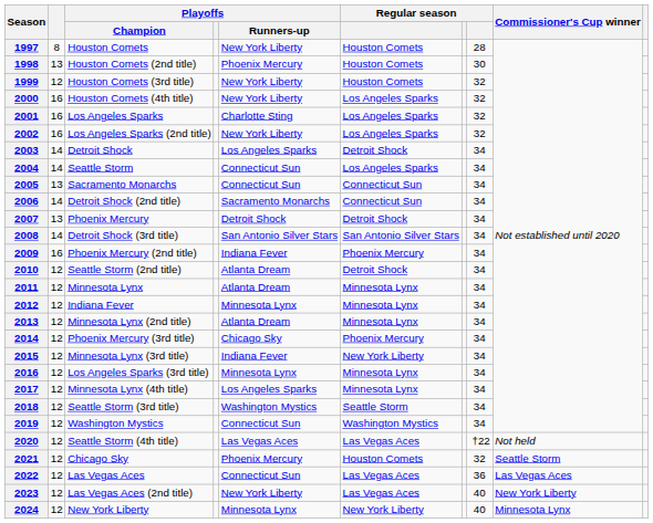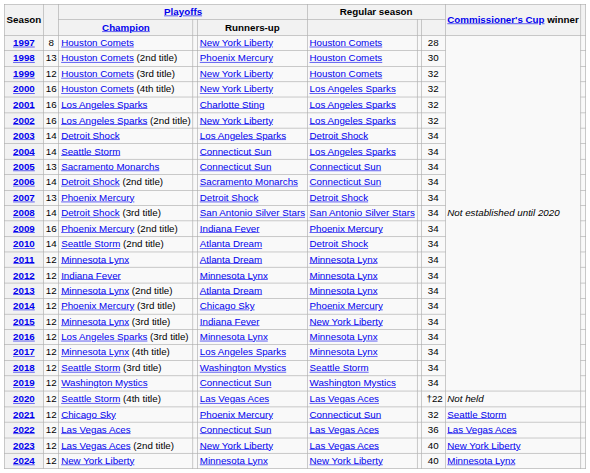 <table class="wikitable sortable plainrowheaders">
 <tr>
 <th scope="col" rowspan="2">Season</th>
 <th scope="col" rowspan="2"></th>
 <th scope="colgroup" colspan="3"><a href='#'>Playoffs</a></th>
 <th scope="colgroup" colspan="3">Regular season</th>
 <th scope="col" rowspan="2"><a href='#'>Commissioner's Cup</a> winner</th>
 <th scope="col" rowspan="2" class="unsortable"></th>
 </tr>
 <tr>
 <th scope="col"><a href='#'>Champion</a></th>
 <th scope="col"></th>
 <th scope="col">Runners-up</th>
 <th scope="col"></th>
 <th scope="col"></th>
 <th scope="col"></th>
 </tr>
 <tr>
 <th scope="row" style="text-align:center"><strong><a href='#'>1997</a></strong></th>
 <td align="center">8</td>
 <td><a href='#'>Houston Comets</a></td>
 <td align="center"></td>
 <td><a href='#'>New York Liberty</a></td>
 <td><a href='#'>Houston Comets</a></td>
 <td align="center"></td>
 <td align="center">28</td>
 <td rowspan="23"><em>Not established until 2020</em></td>
 <td align="center"></td>
 </tr>
 <tr>
 <th scope="row" style="text-align:center"><strong><a href='#'>1998</a></strong></th>
 <td align="center">13</td>
 <td><a href='#'>Houston Comets</a> (2nd title)</td>
 <td align="center"></td>
 <td><a href='#'>Phoenix Mercury</a></td>
 <td><a href='#'>Houston Comets</a></td>
 <td align="center"></td>
 <td align="center">30</td>
 <td align="center"></td>
 </tr>
 <tr>
 <th scope="row" style="text-align:center"><strong><a href='#'>1999</a></strong></th>
 <td align="center">12</td>
 <td><a href='#'>Houston Comets</a> (3rd title)</td>
 <td align="center"></td>
 <td><a href='#'>New York Liberty</a></td>
 <td><a href='#'>Houston Comets</a></td>
 <td align="center"></td>
 <td align="center">32</td>
 <td align="center"></td>
 </tr>
 <tr>
 <th scope="row" style="text-align:center"><strong><a href='#'>2000</a></strong></th>
 <td align="center">16</td>
 <td><a href='#'>Houston Comets</a> (4th title)</td>
 <td align="center"></td>
 <td><a href='#'>New York Liberty</a></td>
 <td><a href='#'>Los Angeles Sparks</a></td>
 <td align="center"></td>
 <td align="center">32</td>
 <td align="center"></td>
 </tr>
 <tr>
 <th scope="row" style="text-align:center"><strong><a href='#'>2001</a></strong></th>
 <td align="center">16</td>
 <td><a href='#'>Los Angeles Sparks</a></td>
 <td align="center"></td>
 <td><a href='#'>Charlotte Sting</a></td>
 <td><a href='#'>Los Angeles Sparks</a></td>
 <td align="center"></td>
 <td align="center">32</td>
 <td align="center"></td>
 </tr>
 <tr>
 <th scope="row" style="text-align:center"><strong><a href='#'>2002</a></strong></th>
 <td align="center">16</td>
 <td><a href='#'>Los Angeles Sparks</a> (2nd title)</td>
 <td align="center"></td>
 <td><a href='#'>New York Liberty</a></td>
 <td><a href='#'>Los Angeles Sparks</a></td>
 <td align="center"></td>
 <td align="center">32</td>
 <td align="center"></td>
 </tr>
 <tr>
 <th scope="row" style="text-align:center"><strong><a href='#'>2003</a></strong></th>
 <td align="center">14</td>
 <td><a href='#'>Detroit Shock</a></td>
 <td align="center"></td>
 <td><a href='#'>Los Angeles Sparks</a></td>
 <td><a href='#'>Detroit Shock</a></td>
 <td align="center"></td>
 <td align="center">34</td>
 <td align="center"></td>
 </tr>
 <tr>
 <th scope="row" style="text-align:center"><strong><a href='#'>2004</a></strong></th>
 <td align="center">14</td>
 <td><a href='#'>Seattle Storm</a></td>
 <td align="center"></td>
 <td><a href='#'>Connecticut Sun</a></td>
 <td><a href='#'>Los Angeles Sparks</a></td>
 <td align="center"></td>
 <td align="center">34</td>
 <td align="center"></td>
 </tr>
 <tr>
 <th scope="row" style="text-align:center"><strong><a href='#'>2005</a></strong></th>
 <td align="center">13</td>
 <td><a href='#'>Sacramento Monarchs</a></td>
 <td align="center"></td>
 <td><a href='#'>Connecticut Sun</a></td>
 <td><a href='#'>Connecticut Sun</a></td>
 <td align="center"></td>
 <td align="center">34</td>
 <td align="center"></td>
 </tr>
 <tr>
 <th scope="row" style="text-align:center"><strong><a href='#'>2006</a></strong></th>
 <td align="center">14</td>
 <td><a href='#'>Detroit Shock</a> (2nd title)</td>
 <td align="center"></td>
 <td><a href='#'>Sacramento Monarchs</a></td>
 <td><a href='#'>Connecticut Sun</a></td>
 <td align="center"></td>
 <td align="center">34</td>
 <td align="center"></td>
 </tr>
 <tr>
 <th scope="row" style="text-align:center"><strong><a href='#'>2007</a></strong></th>
 <td align="center">13</td>
 <td><a href='#'>Phoenix Mercury</a></td>
 <td align="center"></td>
 <td><a href='#'>Detroit Shock</a></td>
 <td><a href='#'>Detroit Shock</a></td>
 <td align="center"></td>
 <td align="center">34</td>
 <td align="center"></td>
 </tr>
 <tr>
 <th scope="row" style="text-align:center"><strong><a href='#'>2008</a></strong></th>
 <td align="center">14</td>
 <td><a href='#'>Detroit Shock</a> (3rd title)</td>
 <td align="center"></td>
 <td><a href='#'>San Antonio Silver Stars</a></td>
 <td><a href='#'>San Antonio Silver Stars</a></td>
 <td align="center"></td>
 <td align="center">34</td>
 <td align="center"></td>
 </tr>
 <tr>
 <th scope="row" style="text-align:center"><strong><a href='#'>2009</a></strong></th>
 <td align="center">16</td>
 <td><a href='#'>Phoenix Mercury</a> (2nd title)</td>
 <td align="center"></td>
 <td><a href='#'>Indiana Fever</a></td>
 <td><a href='#'>Phoenix Mercury</a></td>
 <td align="center"></td>
 <td align="center">34</td>
 <td align="center"></td>
 </tr>
 <tr>
 <th scope="row" style="text-align:center"><strong><a href='#'>2010</a></strong></th>
-<td align="center">12</td>
+<td align="center">14</td>
 <td><a href='#'>Seattle Storm</a> (2nd title)</td>
 <td align="center"></td>
 <td><a href='#'>Atlanta Dream</a></td>
 <td><a href='#'>Detroit Shock</a></td>
 <td align="center"></td>
 <td align="center">34</td>
 <td align="center"></td>
 </tr>
 <tr>
 <th scope="row" style="text-align:center"><strong><a href='#'>2011</a></strong></th>
 <td align="center">12</td>
 <td><a href='#'>Minnesota Lynx</a></td>
 <td align="center"></td>
 <td><a href='#'>Atlanta Dream</a></td>
 <td><a href='#'>Minnesota Lynx</a></td>
 <td align="center"></td>
 <td align="center">34</td>
 <td align="center"></td>
 </tr>
 <tr>
 <th scope="row" style="text-align:center"><strong><a href='#'>2012</a></strong></th>
 <td align="center">12</td>
 <td><a href='#'>Indiana Fever</a></td>
 <td align="center"></td>
 <td><a href='#'>Minnesota Lynx</a></td>
 <td><a href='#'>Minnesota Lynx</a></td>
 <td align="center"></td>
 <td align="center">34</td>
 <td align="center"></td>
 </tr>
 <tr>
 <th scope="row" style="text-align:center"><strong><a href='#'>2013</a></strong></th>
 <td align="center">12</td>
 <td><a href='#'>Minnesota Lynx</a> (2nd title)</td>
 <td align="center"></td>
 <td><a href='#'>Atlanta Dream</a></td>
 <td><a href='#'>Minnesota Lynx</a></td>
 <td align="center"></td>
 <td align="center">34</td>
 <td align="center"></td>
 </tr>
 <tr>
 <th scope="row" style="text-align:center"><strong><a href='#'>2014</a></strong></th>
 <td align="center">12</td>
 <td><a href='#'>Phoenix Mercury</a> (3rd title)</td>
 <td align="center"></td>
 <td><a href='#'>Chicago Sky</a></td>
 <td><a href='#'>Phoenix Mercury</a></td>
 <td align="center"></td>
 <td align="center">34</td>
 <td align="center"></td>
 </tr>
 <tr>
 <th scope="row" style="text-align:center"><strong><a href='#'>2015</a></strong></th>
 <td align="center">12</td>
 <td><a href='#'>Minnesota Lynx</a> (3rd title)</td>
 <td align="center"></td>
 <td><a href='#'>Indiana Fever</a></td>
 <td><a href='#'>New York Liberty</a></td>
 <td align="center"></td>
 <td align="center">34</td>
 <td align="center"></td>
 </tr>
 <tr>
 <th scope="row" style="text-align:center"><strong><a href='#'>2016</a></strong></th>
 <td align="center">12</td>
 <td><a href='#'>Los Angeles Sparks</a> (3rd title)</td>
 <td align="center"></td>
 <td><a href='#'>Minnesota Lynx</a></td>
 <td><a href='#'>Minnesota Lynx</a></td>
 <td align="center"></td>
 <td align="center">34</td>
 <td align="center"></td>
 </tr>
 <tr>
 <th scope="row" style="text-align:center"><strong><a href='#'>2017</a></strong></th>
 <td align="center">12</td>
 <td><a href='#'>Minnesota Lynx</a> (4th title)</td>
 <td align="center"></td>
 <td><a href='#'>Los Angeles Sparks</a></td>
 <td><a href='#'>Minnesota Lynx</a></td>
 <td align="center"></td>
 <td align="center">34</td>
 <td align="center"></td>
 </tr>
 <tr>
 <th scope="row" style="text-align:center"><strong><a href='#'>2018</a></strong></th>
 <td align="center">12</td>
 <td><a href='#'>Seattle Storm</a> (3rd title)</td>
 <td align="center"></td>
 <td><a href='#'>Washington Mystics</a></td>
 <td><a href='#'>Seattle Storm</a></td>
 <td align="center"></td>
 <td align="center">34</td>
 <td align="center"></td>
 </tr>
 <tr>
 <th scope="row" style="text-align:center"><strong><a href='#'>2019</a></strong></th>
 <td align="center">12</td>
 <td><a href='#'>Washington Mystics</a></td>
 <td align="center"></td>
 <td><a href='#'>Connecticut Sun</a></td>
 <td><a href='#'>Washington Mystics</a></td>
 <td align="center"></td>
 <td align="center">34</td>
 <td align="center"></td>
 </tr>
 <tr>
 <th scope="row" style="text-align:center"><strong><a href='#'>2020</a></strong></th>
 <td align="center">12</td>
 <td><a href='#'>Seattle Storm</a> (4th title)</td>
 <td align="center"></td>
 <td><a href='#'>Las Vegas Aces</a></td>
 <td><a href='#'>Las Vegas Aces</a></td>
 <td align="center"></td>
 <td align="center"><span> †</span>22</td>
 <td><em>Not held</em></td>
 <td align="center"></td>
 </tr>
 <tr>
 <th scope="row" style="text-align:center"><strong><a href='#'>2021</a></strong></th>
 <td align="center">12</td>
 <td><a href='#'>Chicago Sky</a></td>
 <td align="center"></td>
 <td><a href='#'>Phoenix Mercury</a></td>
-<td><a href='#'>Houston Comets</a></td>
+<td><a href='#'>Connecticut Sun</a></td>
 <td align="center"></td>
 <td align="center">32</td>
 <td><a href='#'>Seattle Storm</a></td>
 <td align="center"></td>
 </tr>
 <tr>
 <th scope="row" style="text-align:center"><strong><a href='#'>2022</a></strong></th>
 <td align="center">12</td>
 <td><a href='#'>Las Vegas Aces</a></td>
 <td align="center"></td>
 <td><a href='#'>Connecticut Sun</a></td>
 <td><a href='#'>Las Vegas Aces</a></td>
 <td align="center"></td>
 <td align="center">36</td>
 <td><a href='#'>Las Vegas Aces</a></td>
 <td align="center"></td>
 </tr>
 <tr>
 <th scope="row" style="text-align:center"><strong><a href='#'>2023</a></strong></th>
 <td align="center">12</td>
 <td><a href='#'>Las Vegas Aces</a> (2nd title)</td>
 <td align="center"></td>
 <td><a href='#'>New York Liberty</a></td>
 <td><a href='#'>Las Vegas Aces</a></td>
 <td align="center"></td>
 <td align="center">40</td>
 <td><a href='#'>New York Liberty</a></td>
 <td align="center"></td>
 </tr>
 <tr>
 <th scope="row" style="text-align:center"><strong><a href='#'>2024</a></strong></th>
 <td align="center">12</td>
 <td><a href='#'>New York Liberty</a></td>
 <td align="center"></td>
 <td><a href='#'>Minnesota Lynx</a></td>
 <td><a href='#'>New York Liberty</a></td>
 <td align="center"></td>
 <td align="center">40</td>
 <td><a href='#'>Minnesota Lynx</a></td>
 <td align="center"></td>
 </tr>
 </table>
